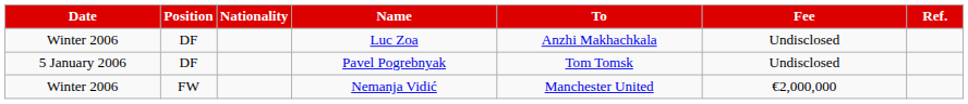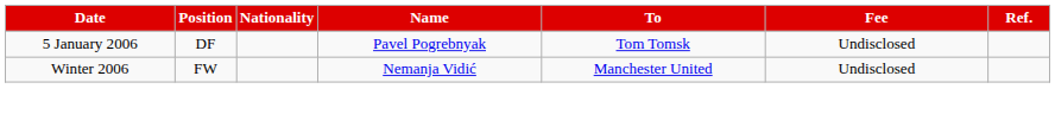 <table class="wikitable"  style="text-align:center; font-size:90%; ">
 <tr>
 <th style="background:#DD0000; color:white; width:150px;">Date</th>
 <th style="background:#DD0000; color:white; width:50px;">Position</th>
 <th style="background:#DD0000; color:white; width:50px;">Nationality</th>
 <th style="background:#DD0000; color:white; width:200px;">Name</th>
 <th style="background:#DD0000; color:white; width:200px;">To</th>
 <th style="background:#DD0000; color:white; width:200px;">Fee</th>
 <th style="background:#DD0000; color:white; width:50px;">Ref.</th>
-</tr>
-<tr>
-<td>Winter 2006</td>
-<td>DF</td>
-<td></td>
-<td><a href='#'>Luc Zoa</a></td>
-<td><a href='#'>Anzhi Makhachkala</a></td>
-<td>Undisclosed</td>
-<td></td>
 </tr>
 <tr>
 <td>5 January 2006</td>
 <td>DF</td>
 <td></td>
 <td><a href='#'>Pavel Pogrebnyak</a></td>
 <td><a href='#'>Tom Tomsk</a></td>
 <td>Undisclosed</td>
 <td></td>
 </tr>
 <tr>
 <td>Winter 2006</td>
 <td>FW</td>
 <td></td>
 <td><a href='#'>Nemanja Vidić</a></td>
 <td><a href='#'>Manchester United</a></td>
-<td>€2,000,000</td>
+<td>Undisclosed</td>
 <td></td>
 </tr>
 </table>
